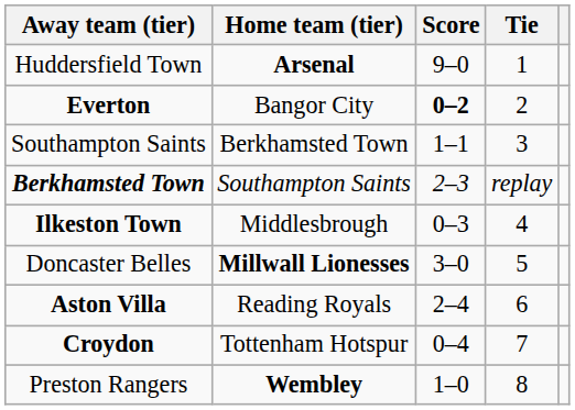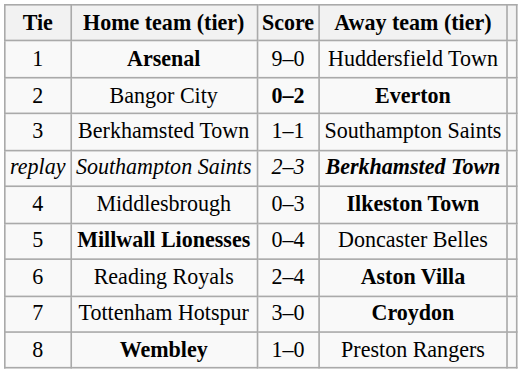 <table class="wikitable" style="text-align:center; font-size:85%">
 <tr>
-<th>Away team (tier)</th>
+<th>Tie</th>
 <th>Home team (tier)</th>
 <th>Score</th>
-<th>Tie</th>
+<th>Away team (tier)</th>
 <th></th>
 </tr>
 <tr>
-<td>Huddersfield Town</td>
+<td align="center">1</td>
 <td><strong>Arsenal</strong></td>
 <td align="center">9–0</td>
-<td align="center">1</td>
+<td>Huddersfield Town</td>
 <td></td>
 </tr>
 <tr>
-<td><strong>Everton</strong></td>
+<td align="center">2</td>
 <td>Bangor City</td>
 <td align="center"><strong>0–2</strong></td>
-<td align="center">2</td>
+<td><strong>Everton</strong></td>
 <td></td>
 </tr>
 <tr>
-<td>Southampton Saints</td>
+<td align="center">3</td>
 <td>Berkhamsted Town</td>
 <td align="center">1–1 </td>
-<td align="center">3</td>
+<td>Southampton Saints</td>
 <td></td>
 </tr>
 <tr>
-<td><strong><em>Berkhamsted Town</em></strong></td>
+<td><em>replay</em></td>
 <td><em>Southampton Saints</em></td>
 <td><em>2–3</em></td>
-<td><em>replay</em></td>
+<td><strong><em>Berkhamsted Town</em></strong></td>
 <td></td>
 </tr>
 <tr>
-<td><strong>Ilkeston Town</strong></td>
+<td align="center">4</td>
 <td>Middlesbrough</td>
 <td align="center">0–3</td>
-<td align="center">4</td>
+<td><strong>Ilkeston Town</strong></td>
 <td></td>
 </tr>
 <tr>
+<td align="center">5</td>
+<td><strong>Millwall Lionesses</strong></td>
+<td align="center">0–4</td>
 <td>Doncaster Belles</td>
-<td><strong>Millwall Lionesses</strong></td>
-<td align="center">3–0</td>
-<td align="center">5</td>
 <td></td>
 </tr>
 <tr>
-<td><strong>Aston Villa</strong></td>
+<td align="center">6</td>
 <td>Reading Royals</td>
 <td align="center">2–4</td>
-<td align="center">6</td>
+<td><strong>Aston Villa</strong></td>
 <td></td>
 </tr>
 <tr>
+<td align="center">7</td>
+<td>Tottenham Hotspur</td>
+<td align="center">3–0</td>
 <td><strong>Croydon</strong></td>
-<td>Tottenham Hotspur</td>
-<td align="center">0–4</td>
-<td align="center">7</td>
 <td></td>
 </tr>
 <tr>
-<td>Preston Rangers</td>
+<td align="center">8</td>
 <td><strong>Wembley</strong></td>
 <td align="center">1–0 </td>
-<td align="center">8</td>
+<td>Preston Rangers</td>
 <td></td>
 </tr>
 </table>
